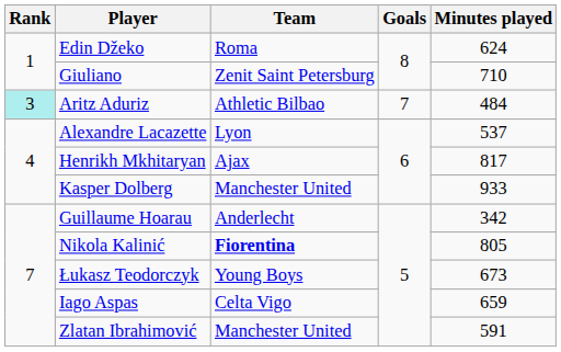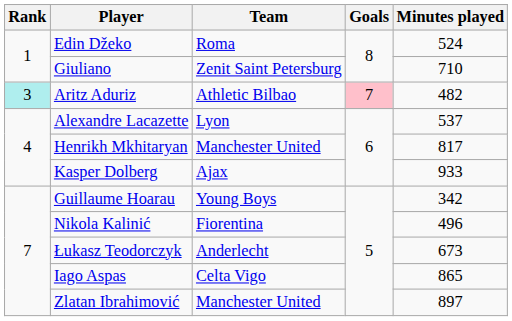 <table class="wikitable" style="text-align:center">
 <tr>
 <th>Rank</th>
 <th>Player</th>
 <th>Team</th>
 <th>Goals</th>
 <th>Minutes played</th>
 </tr>
 <tr>
 <td rowspan=2>1</td>
 <td align=left> <a href='#'>Edin Džeko</a></td>
 <td align=left> <a href='#'>Roma</a></td>
 <td rowspan=2>8</td>
-<td>624</td>
+<td>524</td>
 </tr>
 <tr>
 <td align=left> <a href='#'>Giuliano</a></td>
 <td align=left> <a href='#'>Zenit Saint Petersburg</a></td>
 <td>710</td>
 </tr>
 <tr>
 <td style="background: paleturquoise;">3</td>
 <td align=left> <a href='#'>Aritz Aduriz</a></td>
 <td align=left> <a href='#'>Athletic Bilbao</a></td>
-<td>7</td>
-<td>484</td>
+<td style="background: pink;">7</td>
+<td>482</td>
 </tr>
 <tr>
 <td rowspan=3>4</td>
 <td align=left> <a href='#'>Alexandre Lacazette</a></td>
 <td align=left> <a href='#'>Lyon</a></td>
 <td rowspan=3>6</td>
 <td>537</td>
 </tr>
 <tr>
 <td align=left> <a href='#'>Henrikh Mkhitaryan</a></td>
-<td align=left> <a href='#'>Ajax</a></td>
+<td align=left> <a href='#'>Manchester United</a></td>
 <td>817</td>
 </tr>
 <tr>
 <td align=left> <a href='#'>Kasper Dolberg</a></td>
-<td align=left> <a href='#'>Manchester United</a></td>
+<td align=left> <a href='#'>Ajax</a></td>
 <td>933</td>
 </tr>
 <tr>
 <td rowspan=5>7</td>
 <td align=left> <a href='#'>Guillaume Hoarau</a></td>
-<td align=left> <a href='#'>Anderlecht</a></td>
+<td align=left> <a href='#'>Young Boys</a></td>
 <td rowspan=5>5</td>
 <td>342</td>
 </tr>
 <tr>
 <td align=left> <a href='#'>Nikola Kalinić</a></td>
-<td align=left><strong> <a href='#'>Fiorentina</a></strong></td>
-<td>805</td>
+<td align=left> <a href='#'>Fiorentina</a></td>
+<td>496</td>
 </tr>
 <tr>
 <td align=left> <a href='#'>Łukasz Teodorczyk</a></td>
-<td align=left> <a href='#'>Young Boys</a></td>
+<td align=left> <a href='#'>Anderlecht</a></td>
 <td>673</td>
 </tr>
 <tr>
 <td align=left> <a href='#'>Iago Aspas</a></td>
 <td align=left> <a href='#'>Celta Vigo</a></td>
-<td>659</td>
+<td>865</td>
 </tr>
 <tr>
 <td align=left> <a href='#'>Zlatan Ibrahimović</a></td>
 <td align=left> <a href='#'>Manchester United</a></td>
-<td>591</td>
+<td>897</td>
 </tr>
 </table>
